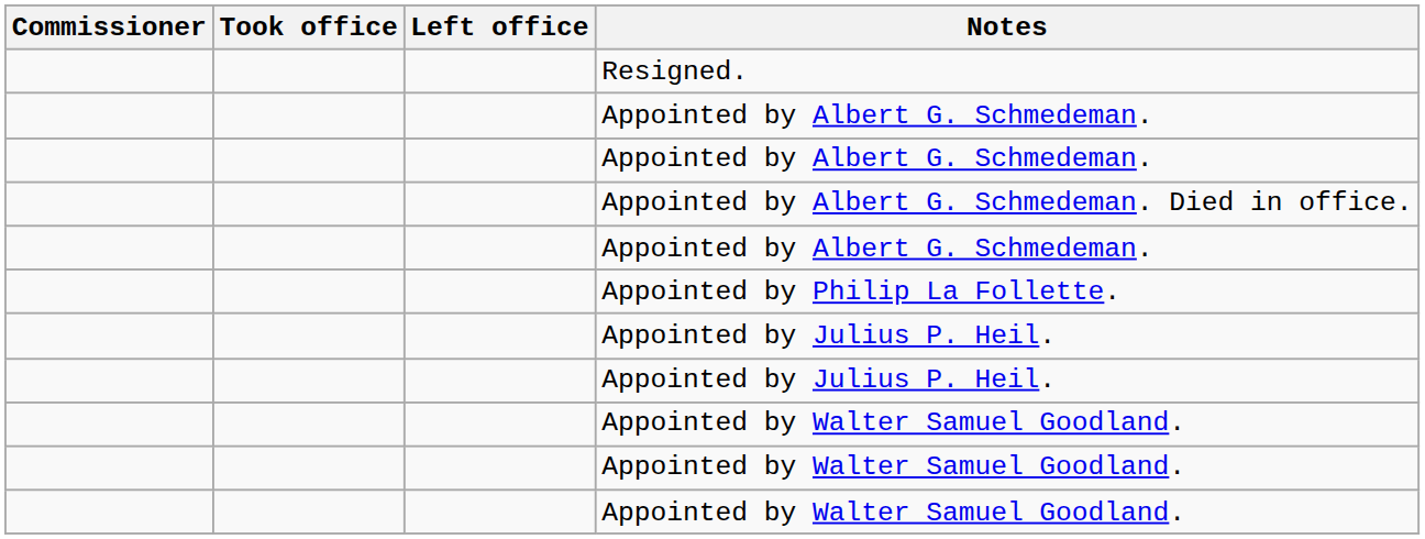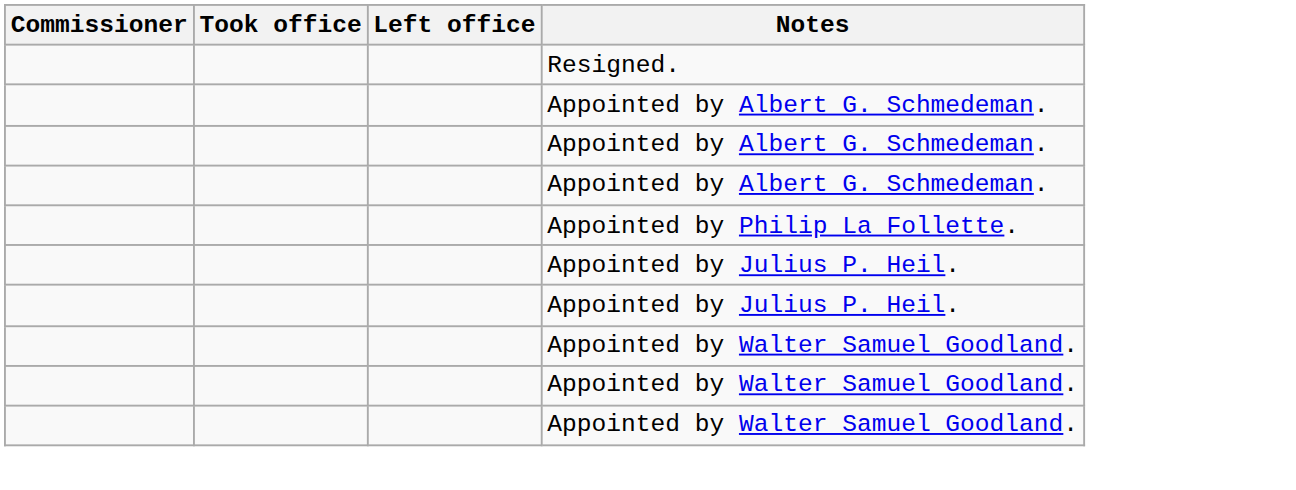 <table class="wikitable sortable" style="text-align:right;">
 <tr>
 <th>Commissioner</th>
 <th>Took office</th>
 <th>Left office</th>
 <th>Notes</th>
 </tr>
 <tr>
 <td align="left"></td>
 <td></td>
 <td></td>
 <td align="left">Resigned.</td>
 </tr>
 <tr>
 <td align="left"></td>
 <td></td>
 <td></td>
 <td align="left">Appointed by <a href='#'>Albert G. Schmedeman</a>.</td>
 </tr>
 <tr>
 <td align="left"></td>
 <td></td>
 <td></td>
 <td align="left">Appointed by <a href='#'>Albert G. Schmedeman</a>.</td>
-</tr>
-<tr>
-<td align="left"></td>
-<td></td>
-<td></td>
-<td align="left">Appointed by <a href='#'>Albert G. Schmedeman</a>. Died in office.</td>
 </tr>
 <tr>
 <td align="left"></td>
 <td></td>
 <td></td>
 <td align="left">Appointed by <a href='#'>Albert G. Schmedeman</a>.</td>
 </tr>
 <tr>
 <td align="left"></td>
 <td></td>
 <td></td>
 <td align="left">Appointed by <a href='#'>Philip La Follette</a>.</td>
 </tr>
 <tr>
 <td align="left"></td>
 <td></td>
 <td></td>
 <td align="left">Appointed by <a href='#'>Julius P. Heil</a>.</td>
 </tr>
 <tr>
 <td align="left"></td>
 <td></td>
 <td></td>
 <td align="left">Appointed by <a href='#'>Julius P. Heil</a>.</td>
 </tr>
 <tr>
 <td align="left"></td>
 <td></td>
 <td></td>
 <td align="left">Appointed by <a href='#'>Walter Samuel Goodland</a>.</td>
 </tr>
 <tr>
 <td align="left"></td>
 <td></td>
 <td></td>
 <td align="left">Appointed by <a href='#'>Walter Samuel Goodland</a>.</td>
 </tr>
 <tr>
 <td align="left"></td>
 <td></td>
 <td></td>
 <td align="left">Appointed by <a href='#'>Walter Samuel Goodland</a>.</td>
 </tr>
 </table>
